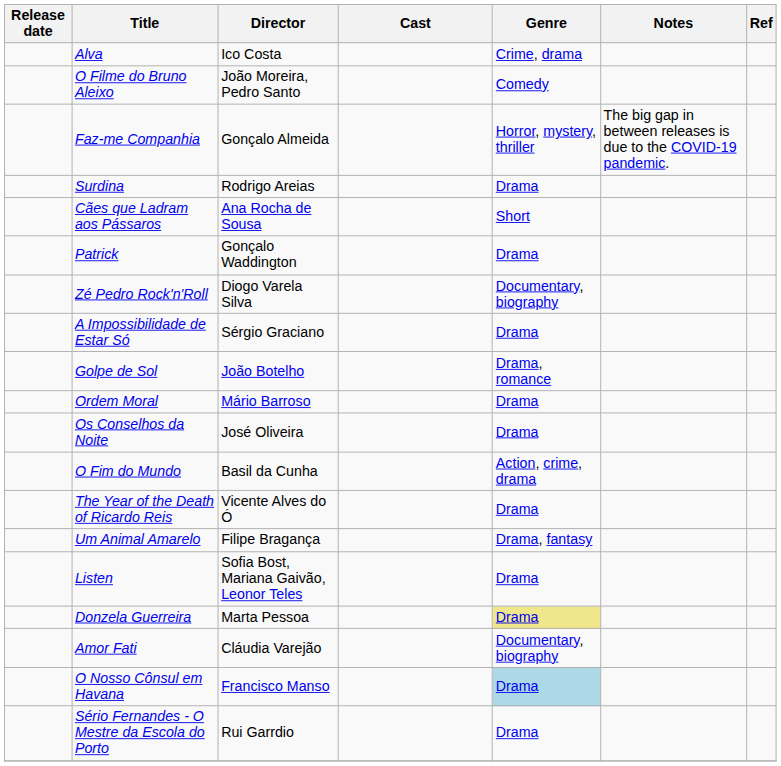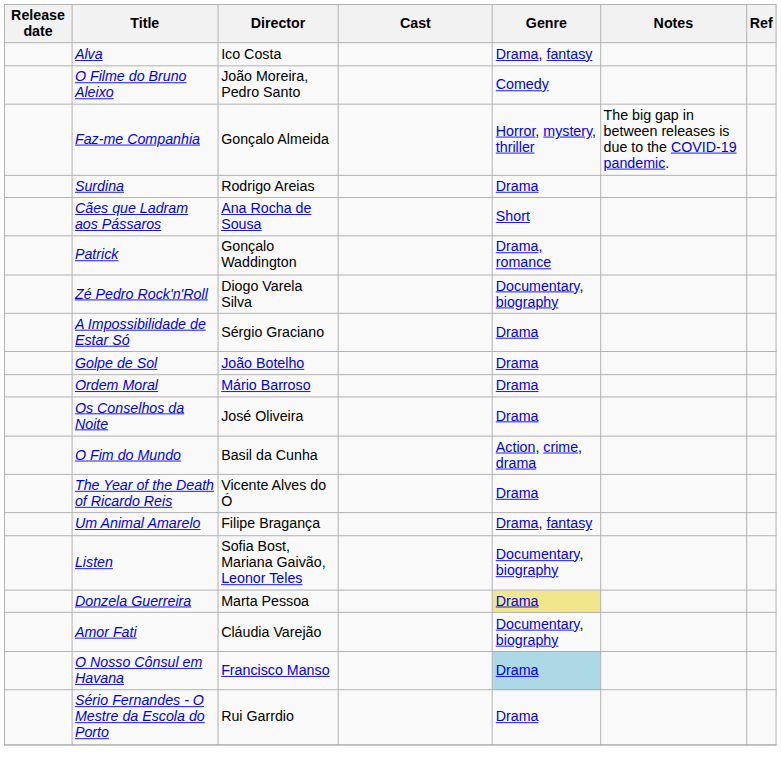 <table class="wikitable sortable">
 <tr>
 <th>Release date</th>
 <th>Title</th>
 <th>Director</th>
 <th style="width:20%;">Cast</th>
 <th>Genre</th>
 <th>Notes</th>
 <th>Ref</th>
 </tr>
 <tr>
 <td></td>
 <td><a href='#'><em>Alva</em></a></td>
 <td>Ico Costa</td>
 <td></td>
-<td><a href='#'>Crime</a>, <a href='#'>drama</a></td>
+<td><a href='#'>Drama</a>, <a href='#'>fantasy</a></td>
 <td></td>
 <td></td>
 </tr>
 <tr>
 <td></td>
 <td><em><a href='#'>O Filme do Bruno Aleixo</a></em></td>
 <td>João Moreira, Pedro Santo</td>
 <td></td>
 <td><a href='#'>Comedy</a></td>
 <td></td>
 <td></td>
 </tr>
 <tr>
 <td></td>
 <td><em><a href='#'>Faz-me Companhia</a></em></td>
 <td>Gonçalo Almeida</td>
 <td></td>
 <td><a href='#'>Horror</a>, <a href='#'>mystery</a>, <a href='#'>thriller</a></td>
 <td>The big gap in between releases is due to the <a href='#'>COVID-19 pandemic</a>.</td>
 <td></td>
 </tr>
 <tr>
 <td></td>
 <td><em><a href='#'>Surdina</a></em></td>
 <td>Rodrigo Areias</td>
 <td></td>
 <td><a href='#'>Drama</a></td>
 <td></td>
 <td></td>
 </tr>
 <tr>
 <td></td>
 <td><em><a href='#'>Cães que Ladram aos Pássaros</a></em></td>
 <td><a href='#'>Ana Rocha de Sousa</a></td>
 <td></td>
 <td><a href='#'>Short</a></td>
 <td></td>
 <td></td>
 </tr>
 <tr>
 <td></td>
 <td><a href='#'><em>Patrick</em></a></td>
 <td>Gonçalo Waddington</td>
 <td></td>
-<td><a href='#'>Drama</a></td>
+<td><a href='#'>Drama</a>, <a href='#'>romance</a></td>
 <td></td>
 <td></td>
 </tr>
 <tr>
 <td></td>
 <td><em><a href='#'>Zé Pedro Rock'n'Roll</a></em></td>
 <td>Diogo Varela Silva</td>
 <td></td>
 <td><a href='#'>Documentary</a>, <a href='#'>biography</a></td>
 <td></td>
 <td></td>
 </tr>
 <tr>
 <td></td>
 <td><em><a href='#'>A Impossibilidade de Estar Só</a></em></td>
 <td>Sérgio Graciano</td>
 <td></td>
 <td><a href='#'>Drama</a></td>
 <td></td>
 <td></td>
 </tr>
 <tr>
 <td></td>
 <td><em><a href='#'>Golpe de Sol</a></em></td>
 <td><a href='#'>João Botelho</a></td>
 <td></td>
-<td><a href='#'>Drama</a>, <a href='#'>romance</a></td>
+<td><a href='#'>Drama</a></td>
 <td></td>
 <td></td>
 </tr>
 <tr>
 <td></td>
 <td><em><a href='#'>Ordem Moral</a></em></td>
 <td><a href='#'>Mário Barroso</a></td>
 <td></td>
 <td><a href='#'>Drama</a></td>
 <td></td>
 <td></td>
 </tr>
 <tr>
 <td></td>
 <td><em><a href='#'>Os Conselhos da Noite</a></em></td>
 <td>José Oliveira</td>
 <td></td>
 <td><a href='#'>Drama</a></td>
 <td></td>
 <td></td>
 </tr>
 <tr>
 <td></td>
 <td><a href='#'><em>O Fim do Mundo</em></a></td>
 <td>Basil da Cunha</td>
 <td></td>
 <td><a href='#'>Action</a>, <a href='#'>crime</a>, <a href='#'>drama</a></td>
 <td></td>
 <td></td>
 </tr>
 <tr>
 <td></td>
 <td><em><a href='#'>The Year of the Death of Ricardo Reis</a></em></td>
 <td>Vicente Alves do Ó</td>
 <td></td>
 <td><a href='#'>Drama</a></td>
 <td></td>
 <td></td>
 </tr>
 <tr>
 <td></td>
 <td><em><a href='#'>Um Animal Amarelo</a></em></td>
 <td>Filipe Bragança</td>
 <td></td>
 <td><a href='#'>Drama</a>, <a href='#'>fantasy</a></td>
 <td></td>
 <td></td>
 </tr>
 <tr>
 <td></td>
 <td><a href='#'><em>Listen</em></a></td>
 <td>Sofia Bost, Mariana Gaivão, <a href='#'>Leonor Teles</a></td>
 <td></td>
-<td><a href='#'>Drama</a></td>
+<td><a href='#'>Documentary</a>, <a href='#'>biography</a></td>
 <td></td>
 <td></td>
 </tr>
 <tr>
 <td></td>
 <td><em><a href='#'>Donzela Guerreira</a></em></td>
 <td>Marta Pessoa</td>
 <td></td>
 <td style="background: khaki;"><a href='#'>Drama</a></td>
 <td></td>
 <td></td>
 </tr>
 <tr>
 <td></td>
 <td><a href='#'><em>Amor Fati</em></a></td>
 <td>Cláudia Varejão</td>
 <td></td>
 <td><a href='#'>Documentary</a>, <a href='#'>biography</a></td>
 <td></td>
 <td></td>
 </tr>
 <tr>
 <td></td>
 <td><em><a href='#'>O Nosso Cônsul em Havana</a></em></td>
 <td><a href='#'>Francisco Manso</a></td>
 <td></td>
 <td style="background: lightblue;"><a href='#'>Drama</a></td>
 <td></td>
 <td></td>
 </tr>
 <tr>
 <td></td>
 <td><em><a href='#'>Sério Fernandes - O Mestre da Escola do Porto</a></em></td>
 <td>Rui Garrdio</td>
 <td></td>
 <td><a href='#'>Drama</a></td>
 <td></td>
 <td></td>
 </tr>
 <tr>
 </tr>
 </table>
